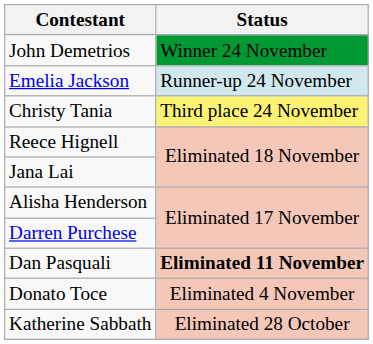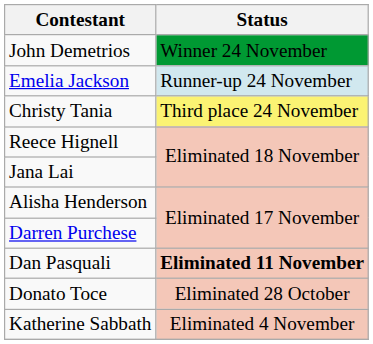 <table class="wikitable">
 <tr>
 <th>Contestant</th>
 <th>Status</th>
 </tr>
 <tr>
 <td>John Demetrios</td>
 <td bgcolor="009933"><span>Winner 24 November</span></td>
 </tr>
 <tr>
 <td><a href='#'>Emelia Jackson</a></td>
 <td style="background:#d1e8ef">Runner-up 24 November</td>
 </tr>
 <tr>
 <td>Christy Tania</td>
 <td style="background:#fbf373">Third place 24 November</td>
 </tr>
 <tr>
 <td>Reece Hignell</td>
 <td rowspan="2" style="background:#f4c7b8; text-align:center;">Eliminated 18 November</td>
 </tr>
 <tr>
 <td>Jana Lai</td>
 </tr>
 <tr>
 <td>Alisha Henderson</td>
 <td rowspan="2" style="background:#f4c7b8; text-align:center;">Eliminated 17 November</td>
 </tr>
 <tr>
 <td><a href='#'>Darren Purchese</a></td>
 </tr>
 <tr>
 <td>Dan Pasquali</td>
 <td style="background:#f4c7b8; text-align:center;"><strong>Eliminated 11 November</strong></td>
 </tr>
 <tr>
 <td>Donato Toce</td>
-<td style="background:#f4c7b8; text-align:center;">Eliminated 4 November</td>
+<td style="background:#f4c7b8; text-align:center;">Eliminated 28 October</td>
 </tr>
 <tr>
 <td>Katherine Sabbath</td>
-<td style="background:#f4c7b8; text-align:center;">Eliminated 28 October</td>
+<td style="background:#f4c7b8; text-align:center;">Eliminated 4 November</td>
 </tr>
 <tr>
 </tr>
 </table>
